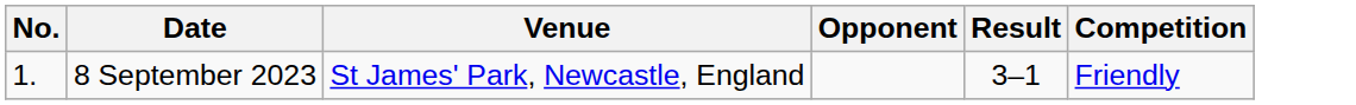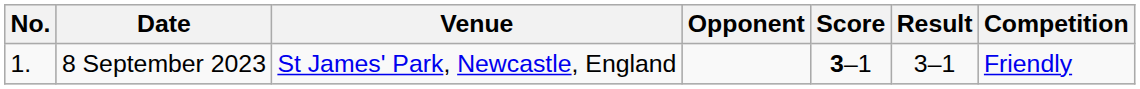 <table class="wikitable plainrowheaders sortable">
 <tr>
 <th>No.</th>
 <th>Date</th>
 <th>Venue</th>
 <th>Opponent</th>
+<th>Score</th>
 <th>Result</th>
 <th>Competition</th>
 </tr>
 <tr>
 <td>1.</td>
 <td>8 September 2023</td>
 <td><a href='#'>St James' Park</a>, <a href='#'>Newcastle</a>, England</td>
 <td></td>
+<td align=center><strong>3</strong>–1</td>
 <td align=center>3–1</td>
 <td><a href='#'>Friendly</a></td>
 </tr>
 </table>
